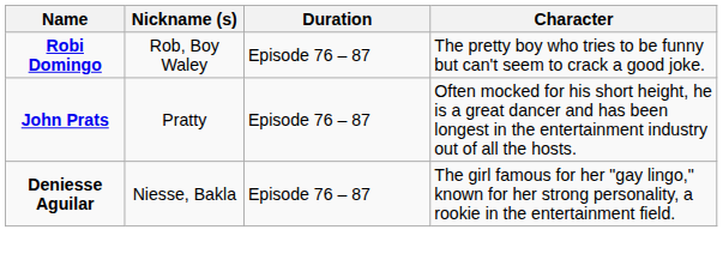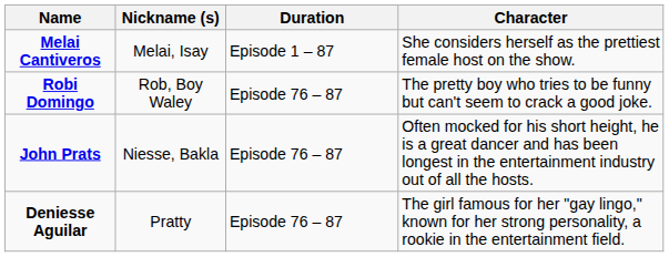 <table class="wikitable" style="font-size:95%;" ;>
 <tr>
 <th align="center" width="100px">Name</th>
 <th align="center" width="100px">Nickname (s)</th>
 <th align="center" width="160px">Duration</th>
 <th align="center" width="250px">Character</th>
+</tr>
+<tr>
+<td align="center"><strong><a href='#'>Melai Cantiveros</a></strong></td>
+<td align="center">Melai, Isay</td>
+<td>Episode 1 – 87</td>
+<td>She considers herself as the prettiest female host on the show.</td>
 </tr>
 <tr>
 <td align="center"><strong><a href='#'>Robi Domingo</a></strong></td>
 <td align="center">Rob, Boy Waley</td>
 <td>Episode 76 – 87</td>
 <td>The pretty boy who tries to be funny but can't seem to crack a good joke.</td>
 </tr>
 <tr>
 <td align="center"><strong><a href='#'>John Prats</a></strong></td>
-<td align="center">Pratty</td>
+<td align="center">Niesse, Bakla</td>
 <td>Episode 76 – 87</td>
 <td>Often mocked for his short height, he is a great dancer and has been longest in the entertainment industry out of all the hosts.</td>
 </tr>
 <tr>
 <td align="center"><strong>Deniesse Aguilar</strong></td>
-<td align="center">Niesse, Bakla</td>
+<td align="center">Pratty</td>
 <td>Episode 76 – 87</td>
 <td>The girl famous for her "gay lingo," known for her strong personality, a rookie in the entertainment field.</td>
 </tr>
 </table>
